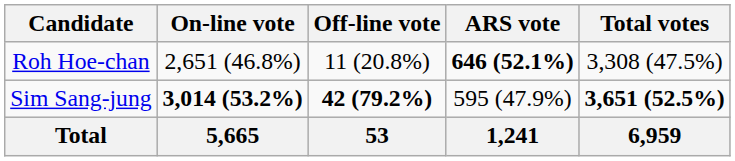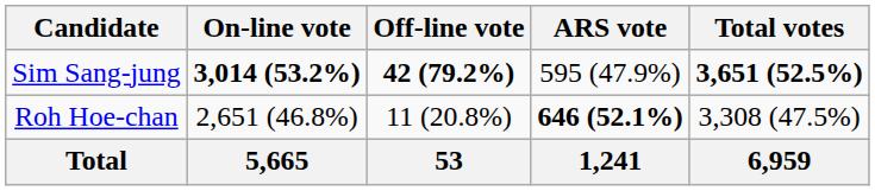 <table class="wikitable" style="text-align:center;">
 <tr>
 <th>Candidate</th>
 <th>On-line vote</th>
 <th>Off-line vote</th>
 <th>ARS vote</th>
 <th>Total votes</th>
 </tr>
 <tr>
+<td><a href='#'>Sim Sang-jung</a></td>
+<td><strong>3,014 (53.2%)</strong></td>
+<td><strong>42 (79.2%)</strong></td>
+<td>595 (47.9%)</td>
+<td><strong>3,651 (52.5%)</strong></td>
+</tr>
+<tr>
 <td><a href='#'>Roh Hoe-chan</a></td>
 <td>2,651 (46.8%)</td>
 <td>11 (20.8%)</td>
 <td><strong>646 (52.1%)</strong></td>
 <td>3,308 (47.5%)</td>
-</tr>
-<tr>
-<td><a href='#'>Sim Sang-jung</a></td>
-<td><strong>3,014 (53.2%)</strong></td>
-<td><strong>42 (79.2%)</strong></td>
-<td>595 (47.9%)</td>
-<td><strong>3,651 (52.5%)</strong></td>
 </tr>
 <tr>
 <th>Total</th>
 <th>5,665</th>
 <th>53</th>
 <th>1,241</th>
 <th>6,959</th>
 </tr>
 </table>
